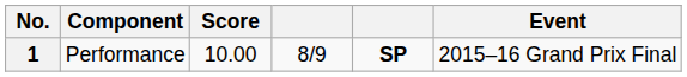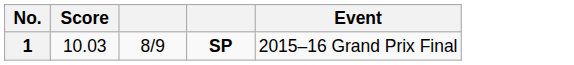 <table class="wikitable" style="text-align:center;">
 <tr>
 <th scope=col width=35px>No.</th>
-<th scope=col>Component</th>
 <th scope=col width=55px>Score</th>
 <th scope=col width=55px></th>
 <th scope=col width=55px></th>
 <th scope=col>Event</th>
 </tr>
 <tr>
 <th scope=row>1</th>
-<td>Performance</td>
-<td>10.00</td>
+<td>10.03</td>
 <td>8/9</td>
 <td><strong>SP</strong></td>
 <td>2015–16 Grand Prix Final</td>
 </tr>
 </table>
